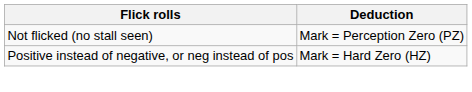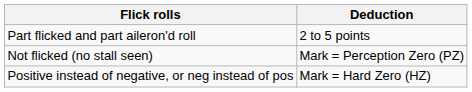 <table class="wikitable">
 <tr>
 <th>Flick rolls</th>
 <th>Deduction</th>
+</tr>
+<tr>
+<td>Part flicked and part aileron'd roll</td>
+<td>2 to 5 points</td>
 </tr>
 <tr>
 <td>Not flicked (no stall seen)</td>
 <td>Mark = Perception Zero (PZ)</td>
 </tr>
 <tr>
 <td>Positive instead of negative, or neg instead of pos</td>
 <td>Mark = Hard Zero (HZ)</td>
 </tr>
 </table>
